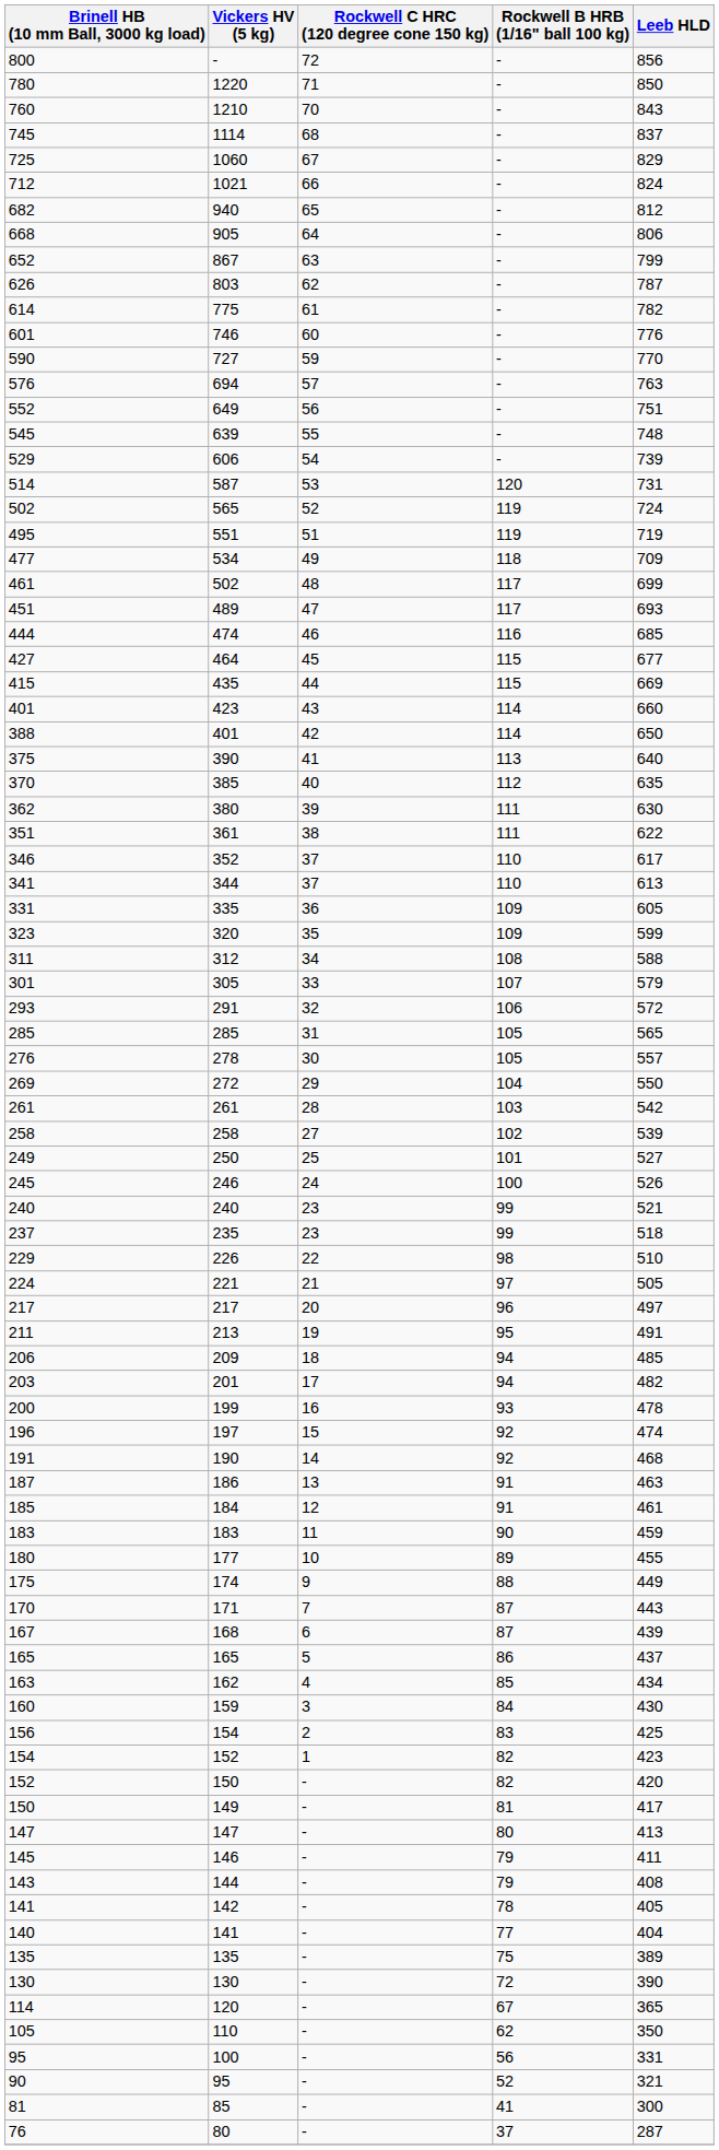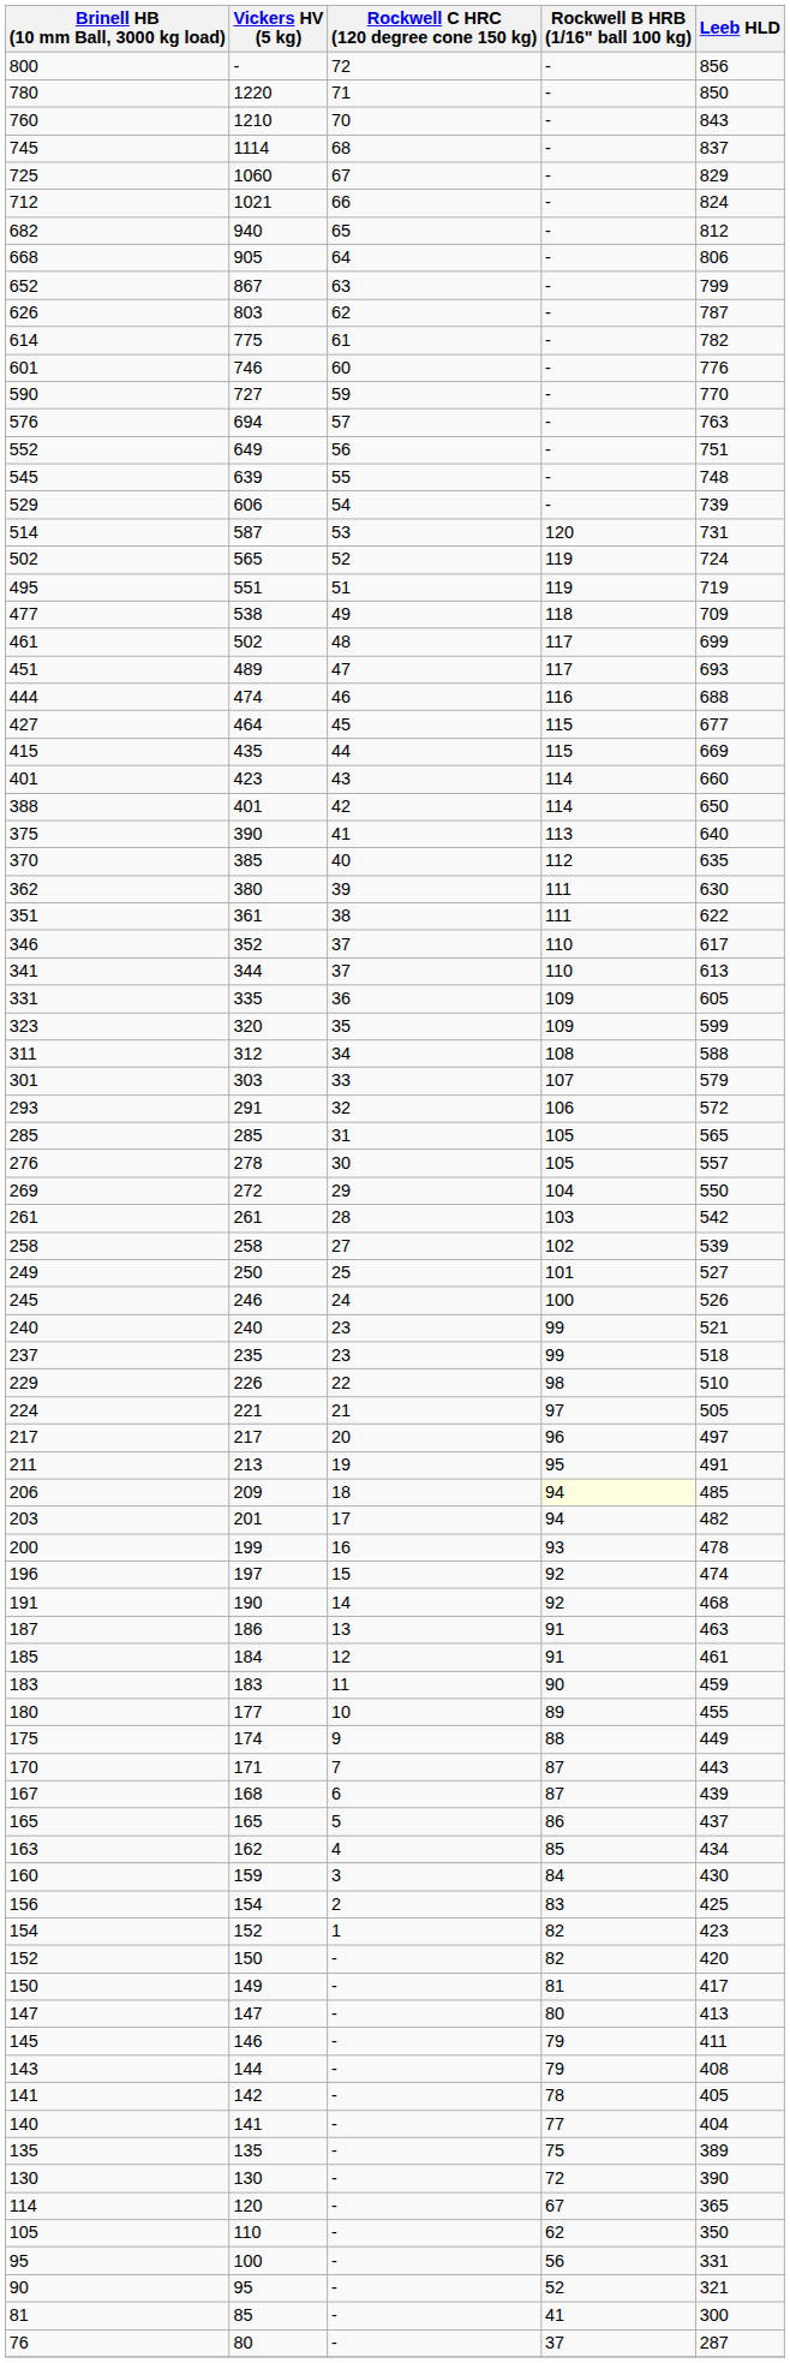 <table class="wikitable">
 <tr>
 <th><a href='#'>Brinell</a> HB <br>(10 mm Ball, 3000 kg load)</th>
 <th><a href='#'>Vickers</a> HV <br>(5 kg)</th>
 <th><a href='#'>Rockwell</a> C HRC <br> (120 degree cone 150 kg)</th>
 <th>Rockwell B HRB<br> (1/16" ball 100 kg)</th>
 <th><a href='#'>Leeb</a> HLD</th>
 </tr>
 <tr>
 <td>800</td>
 <td>-</td>
 <td>72</td>
 <td>-</td>
 <td>856</td>
 </tr>
 <tr>
 <td>780</td>
 <td>1220</td>
 <td>71</td>
 <td>-</td>
 <td>850</td>
 </tr>
 <tr>
 <td>760</td>
 <td>1210</td>
 <td>70</td>
 <td>-</td>
 <td>843</td>
 </tr>
 <tr>
 <td>745</td>
 <td>1114</td>
 <td>68</td>
 <td>-</td>
 <td>837</td>
 </tr>
 <tr>
 <td>725</td>
 <td>1060</td>
 <td>67</td>
 <td>-</td>
 <td>829</td>
 </tr>
 <tr>
 <td>712</td>
 <td>1021</td>
 <td>66</td>
 <td>-</td>
 <td>824</td>
 </tr>
 <tr>
 <td>682</td>
 <td>940</td>
 <td>65</td>
 <td>-</td>
 <td>812</td>
 </tr>
 <tr>
 <td>668</td>
 <td>905</td>
 <td>64</td>
 <td>-</td>
 <td>806</td>
 </tr>
 <tr>
 <td>652</td>
 <td>867</td>
 <td>63</td>
 <td>-</td>
 <td>799</td>
 </tr>
 <tr>
 <td>626</td>
 <td>803</td>
 <td>62</td>
 <td>-</td>
 <td>787</td>
 </tr>
 <tr>
 <td>614</td>
 <td>775</td>
 <td>61</td>
 <td>-</td>
 <td>782</td>
 </tr>
 <tr>
 <td>601</td>
 <td>746</td>
 <td>60</td>
 <td>-</td>
 <td>776</td>
 </tr>
 <tr>
 <td>590</td>
 <td>727</td>
 <td>59</td>
 <td>-</td>
 <td>770</td>
 </tr>
 <tr>
 <td>576</td>
 <td>694</td>
 <td>57</td>
 <td>-</td>
 <td>763</td>
 </tr>
 <tr>
 <td>552</td>
 <td>649</td>
 <td>56</td>
 <td>-</td>
 <td>751</td>
 </tr>
 <tr>
 <td>545</td>
 <td>639</td>
 <td>55</td>
 <td>-</td>
 <td>748</td>
 </tr>
 <tr>
 <td>529</td>
 <td>606</td>
 <td>54</td>
 <td>-</td>
 <td>739</td>
 </tr>
 <tr>
 <td>514</td>
 <td>587</td>
 <td>53</td>
 <td>120</td>
 <td>731</td>
 </tr>
 <tr>
 <td>502</td>
 <td>565</td>
 <td>52</td>
 <td>119</td>
 <td>724</td>
 </tr>
 <tr>
 <td>495</td>
 <td>551</td>
 <td>51</td>
 <td>119</td>
 <td>719</td>
 </tr>
 <tr>
 <td>477</td>
-<td>534</td>
+<td>538</td>
 <td>49</td>
 <td>118</td>
 <td>709</td>
 </tr>
 <tr>
 <td>461</td>
 <td>502</td>
 <td>48</td>
 <td>117</td>
 <td>699</td>
 </tr>
 <tr>
 <td>451</td>
 <td>489</td>
 <td>47</td>
 <td>117</td>
 <td>693</td>
 </tr>
 <tr>
 <td>444</td>
 <td>474</td>
 <td>46</td>
 <td>116</td>
-<td>685</td>
+<td>688</td>
 </tr>
 <tr>
 <td>427</td>
 <td>464</td>
 <td>45</td>
 <td>115</td>
 <td>677</td>
 </tr>
 <tr>
 <td>415</td>
 <td>435</td>
 <td>44</td>
 <td>115</td>
 <td>669</td>
 </tr>
 <tr>
 <td>401</td>
 <td>423</td>
 <td>43</td>
 <td>114</td>
 <td>660</td>
 </tr>
 <tr>
 <td>388</td>
 <td>401</td>
 <td>42</td>
 <td>114</td>
 <td>650</td>
 </tr>
 <tr>
 <td>375</td>
 <td>390</td>
 <td>41</td>
 <td>113</td>
 <td>640</td>
 </tr>
 <tr>
 <td>370</td>
 <td>385</td>
 <td>40</td>
 <td>112</td>
 <td>635</td>
 </tr>
 <tr>
 <td>362</td>
 <td>380</td>
 <td>39</td>
 <td>111</td>
 <td>630</td>
 </tr>
 <tr>
 <td>351</td>
 <td>361</td>
 <td>38</td>
 <td>111</td>
 <td>622</td>
 </tr>
 <tr>
 <td>346</td>
 <td>352</td>
 <td>37</td>
 <td>110</td>
 <td>617</td>
 </tr>
 <tr>
 <td>341</td>
 <td>344</td>
 <td>37</td>
 <td>110</td>
 <td>613</td>
 </tr>
 <tr>
 <td>331</td>
 <td>335</td>
 <td>36</td>
 <td>109</td>
 <td>605</td>
 </tr>
 <tr>
 <td>323</td>
 <td>320</td>
 <td>35</td>
 <td>109</td>
 <td>599</td>
 </tr>
 <tr>
 <td>311</td>
 <td>312</td>
 <td>34</td>
 <td>108</td>
 <td>588</td>
 </tr>
 <tr>
 <td>301</td>
-<td>305</td>
+<td>303</td>
 <td>33</td>
 <td>107</td>
 <td>579</td>
 </tr>
 <tr>
 <td>293</td>
 <td>291</td>
 <td>32</td>
 <td>106</td>
 <td>572</td>
 </tr>
 <tr>
 <td>285</td>
 <td>285</td>
 <td>31</td>
 <td>105</td>
 <td>565</td>
 </tr>
 <tr>
 <td>276</td>
 <td>278</td>
 <td>30</td>
 <td>105</td>
 <td>557</td>
 </tr>
 <tr>
 <td>269</td>
 <td>272</td>
 <td>29</td>
 <td>104</td>
 <td>550</td>
 </tr>
 <tr>
 <td>261</td>
 <td>261</td>
 <td>28</td>
 <td>103</td>
 <td>542</td>
 </tr>
 <tr>
 <td>258</td>
 <td>258</td>
 <td>27</td>
 <td>102</td>
 <td>539</td>
 </tr>
 <tr>
 <td>249</td>
 <td>250</td>
 <td>25</td>
 <td>101</td>
 <td>527</td>
 </tr>
 <tr>
 <td>245</td>
 <td>246</td>
 <td>24</td>
 <td>100</td>
 <td>526</td>
 </tr>
 <tr>
 <td>240</td>
 <td>240</td>
 <td>23</td>
 <td>99</td>
 <td>521</td>
 </tr>
 <tr>
 <td>237</td>
 <td>235</td>
 <td>23</td>
 <td>99</td>
 <td>518</td>
 </tr>
 <tr>
 <td>229</td>
 <td>226</td>
 <td>22</td>
 <td>98</td>
 <td>510</td>
 </tr>
 <tr>
 <td>224</td>
 <td>221</td>
 <td>21</td>
 <td>97</td>
 <td>505</td>
 </tr>
 <tr>
 <td>217</td>
 <td>217</td>
 <td>20</td>
 <td>96</td>
 <td>497</td>
 </tr>
 <tr>
 <td>211</td>
 <td>213</td>
 <td>19</td>
 <td>95</td>
 <td>491</td>
 </tr>
 <tr>
 <td>206</td>
 <td>209</td>
 <td>18</td>
-<td>94</td>
+<td style="background: lightyellow;">94</td>
 <td>485</td>
 </tr>
 <tr>
 <td>203</td>
 <td>201</td>
 <td>17</td>
 <td>94</td>
 <td>482</td>
 </tr>
 <tr>
 <td>200</td>
 <td>199</td>
 <td>16</td>
 <td>93</td>
 <td>478</td>
 </tr>
 <tr>
 <td>196</td>
 <td>197</td>
 <td>15</td>
 <td>92</td>
 <td>474</td>
 </tr>
 <tr>
 <td>191</td>
 <td>190</td>
 <td>14</td>
 <td>92</td>
 <td>468</td>
 </tr>
 <tr>
 <td>187</td>
 <td>186</td>
 <td>13</td>
 <td>91</td>
 <td>463</td>
 </tr>
 <tr>
 <td>185</td>
 <td>184</td>
 <td>12</td>
 <td>91</td>
 <td>461</td>
 </tr>
 <tr>
 <td>183</td>
 <td>183</td>
 <td>11</td>
 <td>90</td>
 <td>459</td>
 </tr>
 <tr>
 <td>180</td>
 <td>177</td>
 <td>10</td>
 <td>89</td>
 <td>455</td>
 </tr>
 <tr>
 <td>175</td>
 <td>174</td>
 <td>9</td>
 <td>88</td>
 <td>449</td>
 </tr>
 <tr>
 <td>170</td>
 <td>171</td>
 <td>7</td>
 <td>87</td>
 <td>443</td>
 </tr>
 <tr>
 <td>167</td>
 <td>168</td>
 <td>6</td>
 <td>87</td>
 <td>439</td>
 </tr>
 <tr>
 <td>165</td>
 <td>165</td>
 <td>5</td>
 <td>86</td>
 <td>437</td>
 </tr>
 <tr>
 <td>163</td>
 <td>162</td>
 <td>4</td>
 <td>85</td>
 <td>434</td>
 </tr>
 <tr>
 <td>160</td>
 <td>159</td>
 <td>3</td>
 <td>84</td>
 <td>430</td>
 </tr>
 <tr>
 <td>156</td>
 <td>154</td>
 <td>2</td>
 <td>83</td>
 <td>425</td>
 </tr>
 <tr>
 <td>154</td>
 <td>152</td>
 <td>1</td>
 <td>82</td>
 <td>423</td>
 </tr>
 <tr>
 <td>152</td>
 <td>150</td>
 <td>-</td>
 <td>82</td>
 <td>420</td>
 </tr>
 <tr>
 <td>150</td>
 <td>149</td>
 <td>-</td>
 <td>81</td>
 <td>417</td>
 </tr>
 <tr>
 <td>147</td>
 <td>147</td>
 <td>-</td>
 <td>80</td>
 <td>413</td>
 </tr>
 <tr>
 <td>145</td>
 <td>146</td>
 <td>-</td>
 <td>79</td>
 <td>411</td>
 </tr>
 <tr>
 <td>143</td>
 <td>144</td>
 <td>-</td>
 <td>79</td>
 <td>408</td>
 </tr>
 <tr>
 <td>141</td>
 <td>142</td>
 <td>-</td>
 <td>78</td>
 <td>405</td>
 </tr>
 <tr>
 <td>140</td>
 <td>141</td>
 <td>-</td>
 <td>77</td>
 <td>404</td>
 </tr>
 <tr>
 <td>135</td>
 <td>135</td>
 <td>-</td>
 <td>75</td>
 <td>389</td>
 </tr>
 <tr>
 <td>130</td>
 <td>130</td>
 <td>-</td>
 <td>72</td>
 <td>390</td>
 </tr>
 <tr>
 <td>114</td>
 <td>120</td>
 <td>-</td>
 <td>67</td>
 <td>365</td>
 </tr>
 <tr>
 <td>105</td>
 <td>110</td>
 <td>-</td>
 <td>62</td>
 <td>350</td>
 </tr>
 <tr>
 <td>95</td>
 <td>100</td>
 <td>-</td>
 <td>56</td>
 <td>331</td>
 </tr>
 <tr>
 <td>90</td>
 <td>95</td>
 <td>-</td>
 <td>52</td>
 <td>321</td>
 </tr>
 <tr>
 <td>81</td>
 <td>85</td>
 <td>-</td>
 <td>41</td>
 <td>300</td>
 </tr>
 <tr>
 <td>76</td>
 <td>80</td>
 <td>-</td>
 <td>37</td>
 <td>287</td>
 </tr>
 <tr>
 </tr>
 </table>
